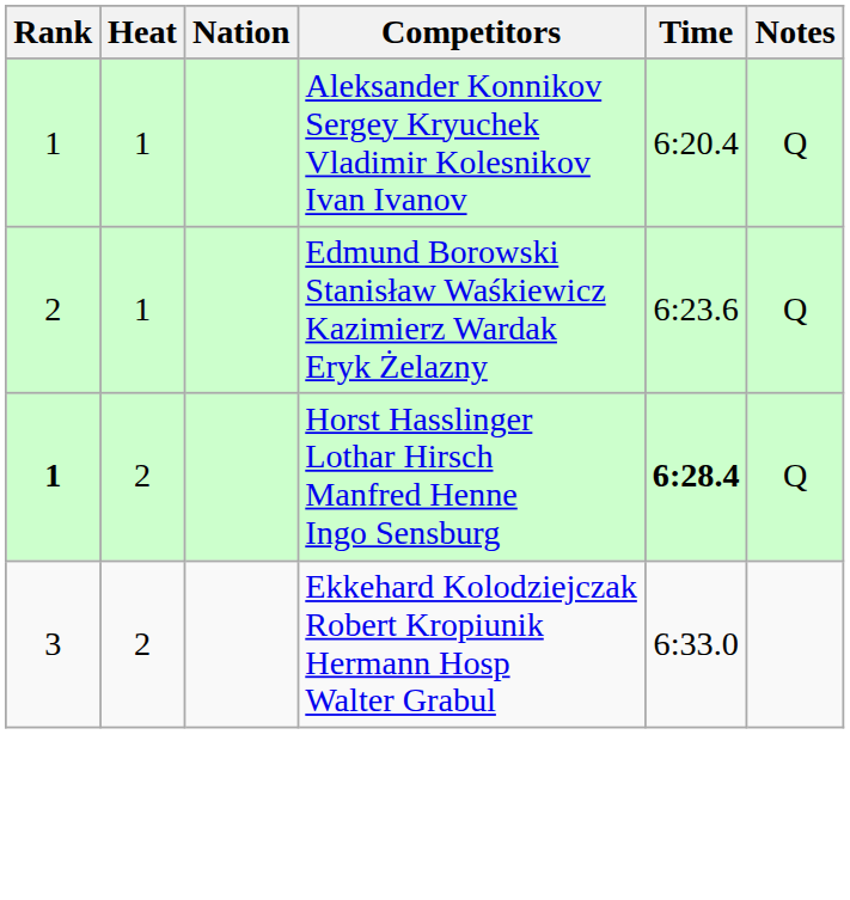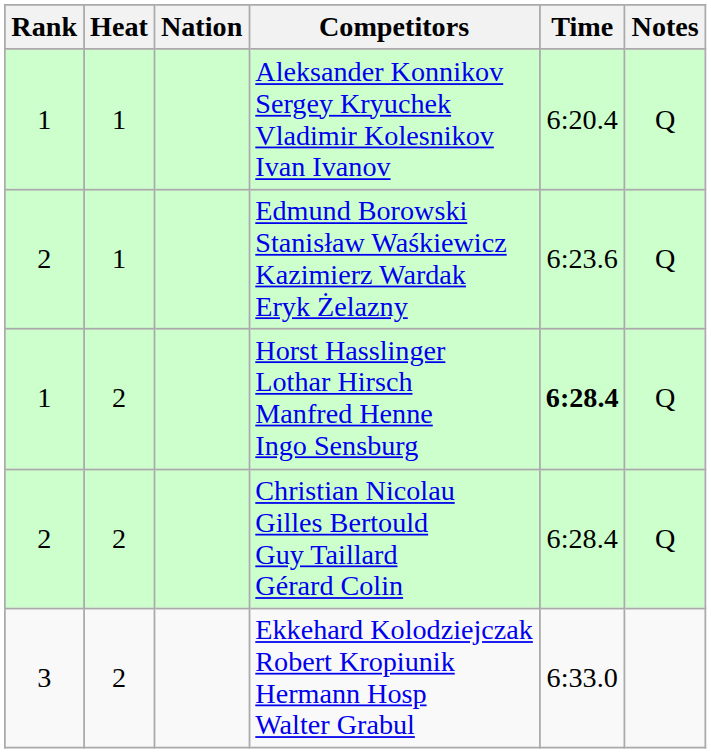 <table class="wikitable sortable" style="text-align:center">
 <tr>
 <th>Rank</th>
 <th>Heat</th>
 <th>Nation</th>
 <th>Competitors</th>
 <th>Time</th>
 <th>Notes</th>
 </tr>
 <tr bgcolor=ccffcc>
 <td>1</td>
 <td>1</td>
 <td align=left></td>
 <td align=left><a href='#'>Aleksander Konnikov</a><br><a href='#'>Sergey Kryuchek</a><br><a href='#'>Vladimir Kolesnikov</a><br><a href='#'>Ivan Ivanov</a></td>
 <td>6:20.4</td>
 <td>Q</td>
 </tr>
 <tr bgcolor=ccffcc>
 <td>2</td>
 <td>1</td>
 <td align=left></td>
 <td align=left><a href='#'>Edmund Borowski</a><br><a href='#'>Stanisław Waśkiewicz</a><br><a href='#'>Kazimierz Wardak</a><br><a href='#'>Eryk Żelazny</a></td>
 <td>6:23.6</td>
 <td>Q</td>
 </tr>
 <tr bgcolor=ccffcc>
-<td><strong>1</strong></td>
+<td>1</td>
 <td>2</td>
 <td align=left></td>
 <td align=left><a href='#'>Horst Hasslinger</a><br><a href='#'>Lothar Hirsch</a><br><a href='#'>Manfred Henne</a><br><a href='#'>Ingo Sensburg</a></td>
 <td><strong>6:28.4</strong></td>
+<td>Q</td>
+</tr>
+<tr bgcolor=ccffcc>
+<td>2</td>
+<td>2</td>
+<td align=left></td>
+<td align=left><a href='#'>Christian Nicolau</a><br><a href='#'>Gilles Bertould</a><br><a href='#'>Guy Taillard</a><br><a href='#'>Gérard Colin</a></td>
+<td>6:28.4</td>
 <td>Q</td>
 </tr>
 <tr>
 <td>3</td>
 <td>2</td>
 <td align=left></td>
 <td align=left><a href='#'>Ekkehard Kolodziejczak</a><br><a href='#'>Robert Kropiunik</a><br><a href='#'>Hermann Hosp</a><br><a href='#'>Walter Grabul</a></td>
 <td>6:33.0</td>
 <td></td>
 </tr>
 </table>
